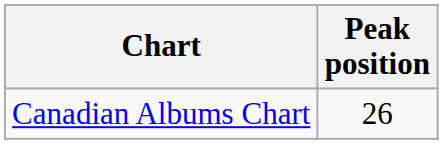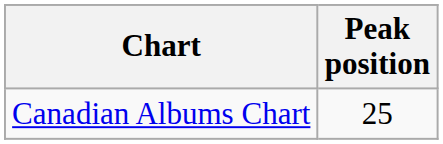 <table class="wikitable">
 <tr>
 <th>Chart</th>
 <th>Peak<br>position</th>
 </tr>
 <tr>
 <td><a href='#'>Canadian Albums Chart</a></td>
-<td align="center">26</td>
+<td align="center">25</td>
 </tr>
 </table>
